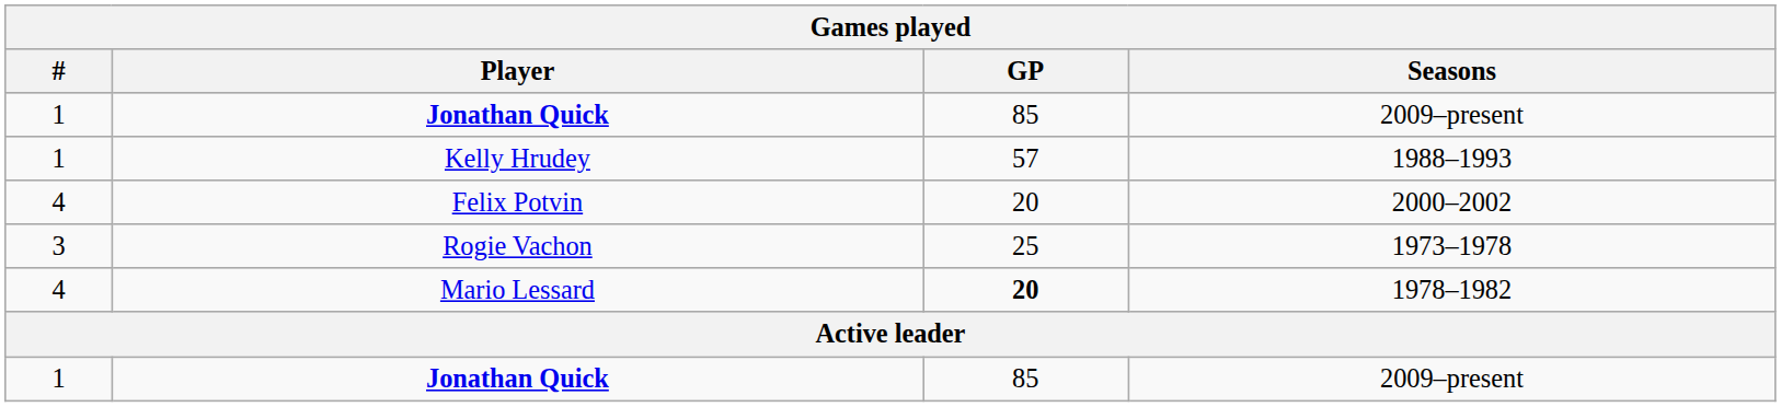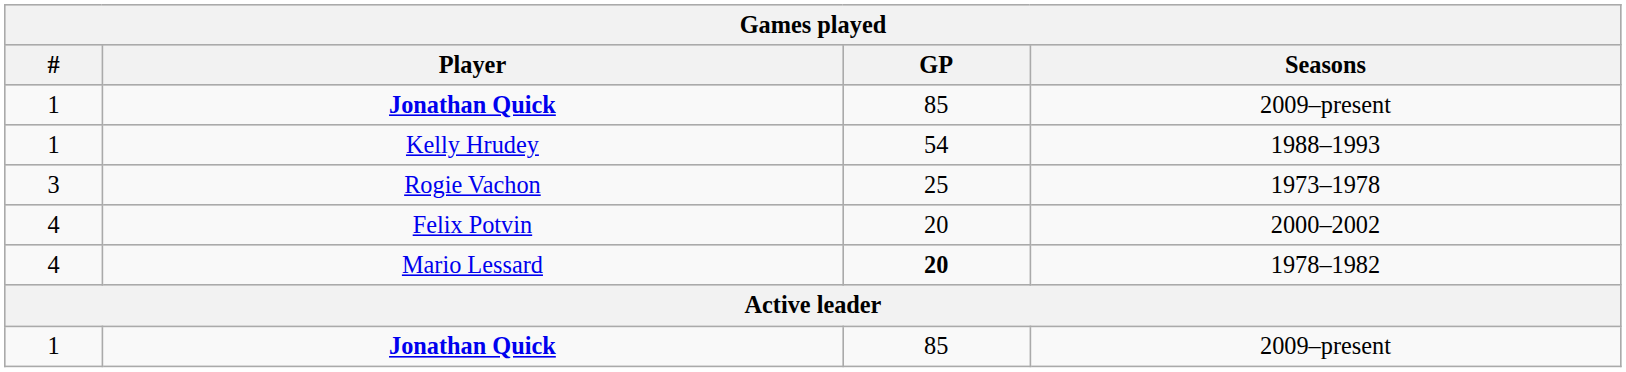 <table class="wikitable" style="text-align: center; font-size: 95%" width="80%">
 <tr>
 <th colspan="4">Games played</th>
 </tr>
 <tr>
 <th>#</th>
 <th>Player</th>
 <th>GP</th>
 <th>Seasons</th>
 </tr>
 <tr>
 <td>1</td>
 <td><strong><a href='#'>Jonathan Quick</a></strong></td>
 <td>85</td>
 <td>2009–present</td>
 </tr>
 <tr>
 <td>1</td>
 <td><a href='#'>Kelly Hrudey</a></td>
-<td>57</td>
+<td>54</td>
 <td>1988–1993</td>
+</tr>
+<tr>
+<td>3</td>
+<td><a href='#'>Rogie Vachon</a></td>
+<td>25</td>
+<td>1973–1978</td>
 </tr>
 <tr>
 <td>4</td>
 <td><a href='#'>Felix Potvin</a></td>
 <td>20</td>
 <td>2000–2002</td>
-</tr>
-<tr>
-<td>3</td>
-<td><a href='#'>Rogie Vachon</a></td>
-<td>25</td>
-<td>1973–1978</td>
 </tr>
 <tr>
 <td>4</td>
 <td><a href='#'>Mario Lessard</a></td>
 <td><strong>20</strong></td>
 <td>1978–1982</td>
 </tr>
 <tr>
 <th colspan="4">Active leader</th>
 </tr>
 <tr>
 <td>1</td>
 <td><strong><a href='#'>Jonathan Quick</a></strong></td>
 <td>85</td>
 <td>2009–present</td>
 </tr>
 </table>
